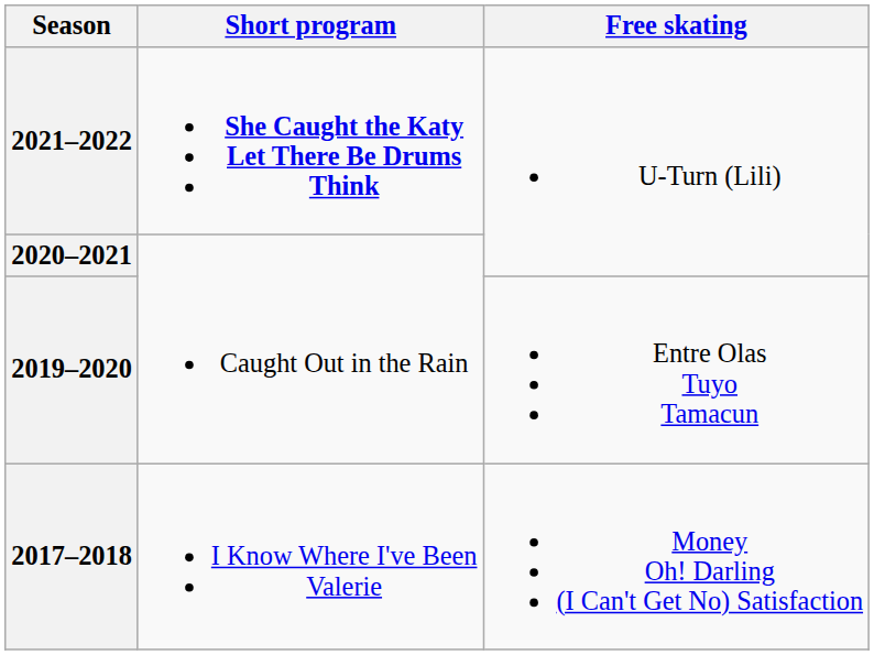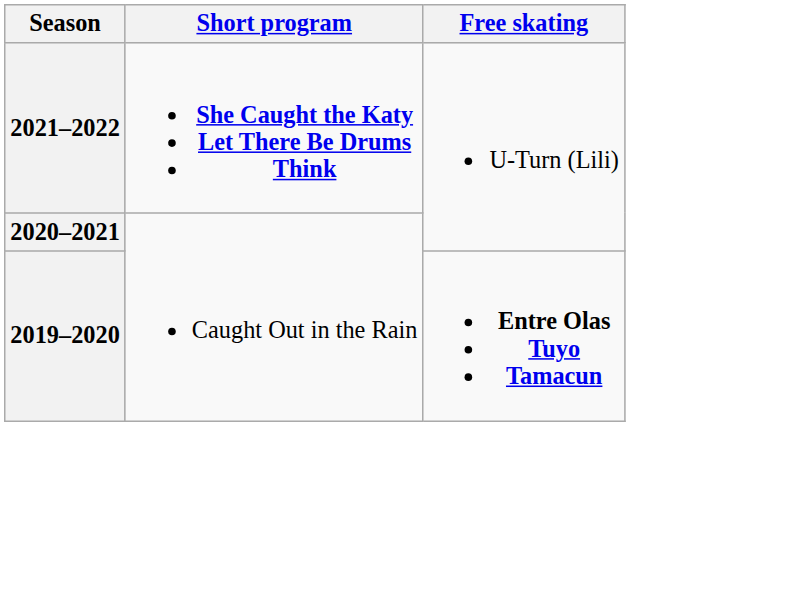 <table class=wikitable style=text-align:center>
 <tr>
 <th>Season</th>
 <th><a href='#'>Short program</a></th>
 <th><a href='#'>Free skating</a></th>
 </tr>
 <tr>
 <th>2021–2022<br></th>
 <td><strong><br><ul><li><a href='#'>She Caught the Katy</a> <br> </li><li><a href='#'>Let There Be Drums</a> <br> </li><li><a href='#'>Think</a> <br></li></ul></strong></td>
 <td rowspan=2><br><ul><li>U-Turn (Lili)<br></li></ul></td>
 </tr>
 <tr>
 <th>2020–2021<br></th>
 <td rowspan=2><br><ul><li>Caught Out in the Rain<br></li></ul></td>
 </tr>
 <tr>
 <th>2019–2020<br></th>
-<td><br><ul><li>Entre Olas<br></li><li><a href='#'>Tuyo</a><br></li><li><a href='#'>Tamacun</a><br></li></ul></td>
-</tr>
-<tr>
-<th>2017–2018</th>
-<td><br><ul><li><a href='#'>I Know Where I've Been</a> <br></li><li><a href='#'>Valerie</a> <br></li></ul></td>
-<td><br><ul><li><a href='#'>Money</a> <br></li><li><a href='#'>Oh! Darling</a> <br></li><li><a href='#'>(I Can't Get No) Satisfaction</a> <br></li></ul></td>
+<td><strong><br><ul><li>Entre Olas<br></li><li><a href='#'>Tuyo</a><br></li><li><a href='#'>Tamacun</a><br></li></ul></strong></td>
 </tr>
 </table>
